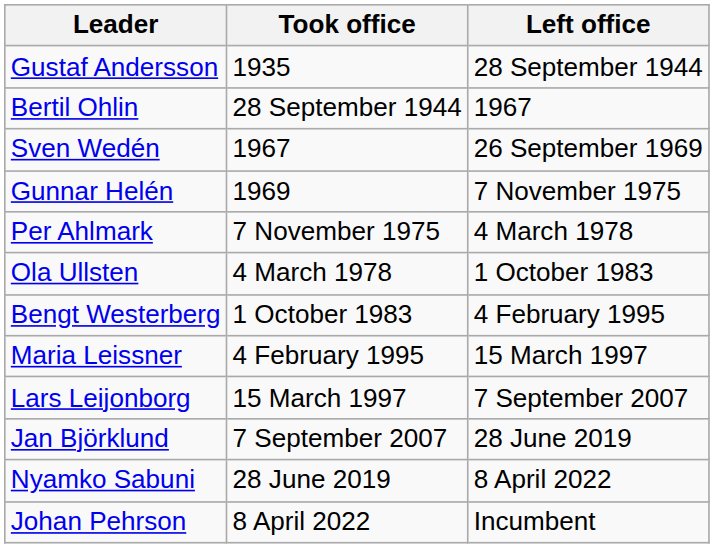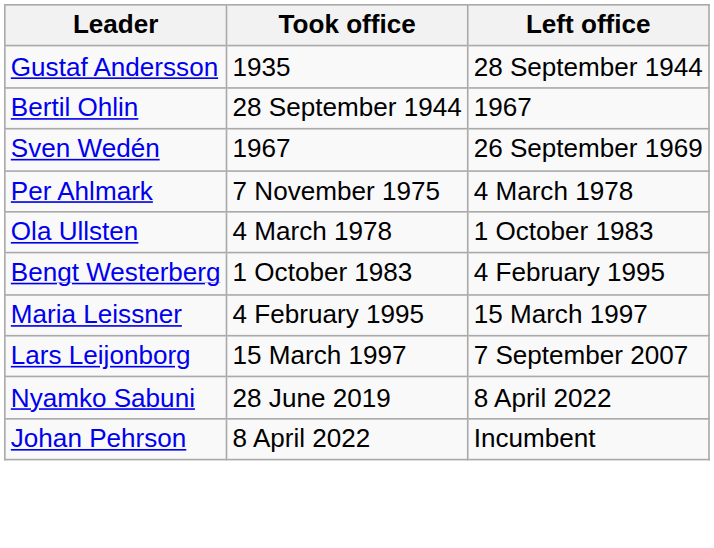 <table class="wikitable">
 <tr>
 <th>Leader</th>
 <th>Took office</th>
 <th>Left office</th>
 </tr>
 <tr>
 <td><a href='#'>Gustaf Andersson</a></td>
 <td>1935</td>
 <td>28 September 1944</td>
 </tr>
 <tr>
 <td><a href='#'>Bertil Ohlin</a></td>
 <td>28 September 1944</td>
 <td>1967</td>
 </tr>
 <tr>
 <td><a href='#'>Sven Wedén</a></td>
 <td>1967</td>
 <td>26 September 1969</td>
-</tr>
-<tr>
-<td><a href='#'>Gunnar Helén</a></td>
-<td>1969</td>
-<td>7 November 1975</td>
 </tr>
 <tr>
 <td><a href='#'>Per Ahlmark</a></td>
 <td>7 November 1975</td>
 <td>4 March 1978</td>
 </tr>
 <tr>
 <td><a href='#'>Ola Ullsten</a></td>
 <td>4 March 1978</td>
 <td>1 October 1983</td>
 </tr>
 <tr>
 <td><a href='#'>Bengt Westerberg</a></td>
 <td>1 October 1983</td>
 <td>4 February 1995</td>
 </tr>
 <tr>
 <td><a href='#'>Maria Leissner</a></td>
 <td>4 February 1995</td>
 <td>15 March 1997</td>
 </tr>
 <tr>
 <td><a href='#'>Lars Leijonborg</a></td>
 <td>15 March 1997</td>
 <td>7 September 2007</td>
 </tr>
 <tr>
-<td><a href='#'>Jan Björklund</a></td>
-<td>7 September 2007</td>
-<td>28 June 2019</td>
-</tr>
-<tr>
 <td><a href='#'>Nyamko Sabuni</a></td>
 <td>28 June 2019</td>
 <td>8 April 2022</td>
 </tr>
 <tr>
 <td><a href='#'>Johan Pehrson</a></td>
 <td>8 April 2022</td>
 <td>Incumbent</td>
 </tr>
 </table>
